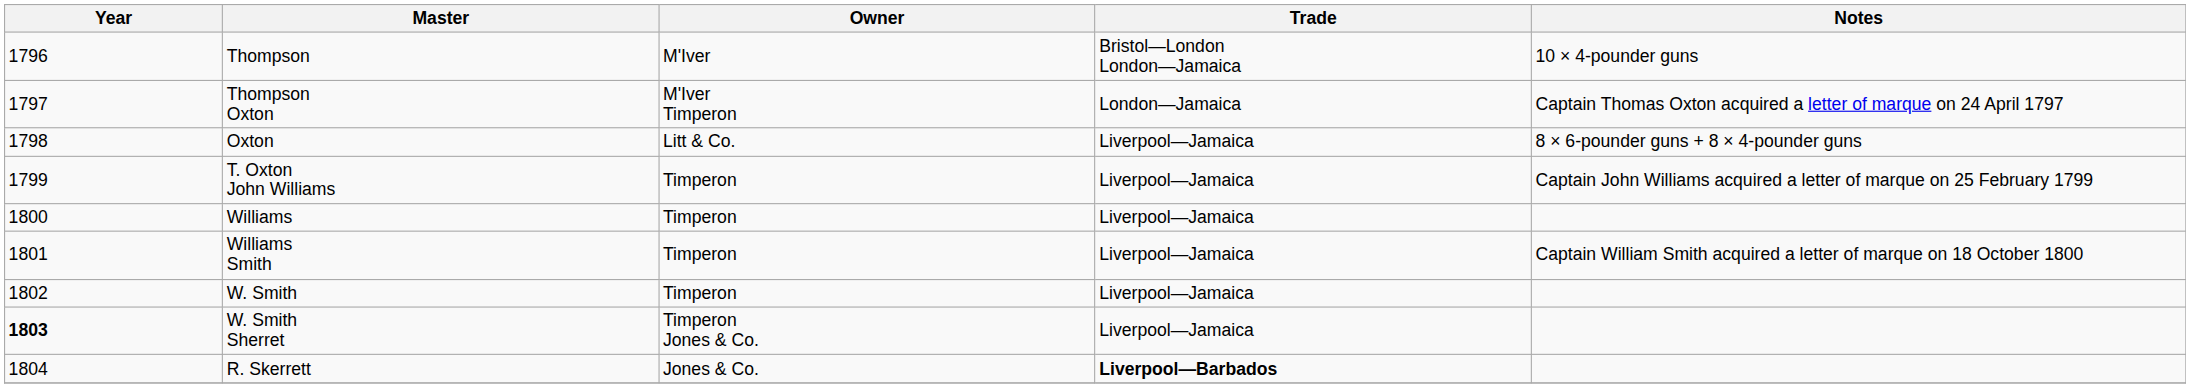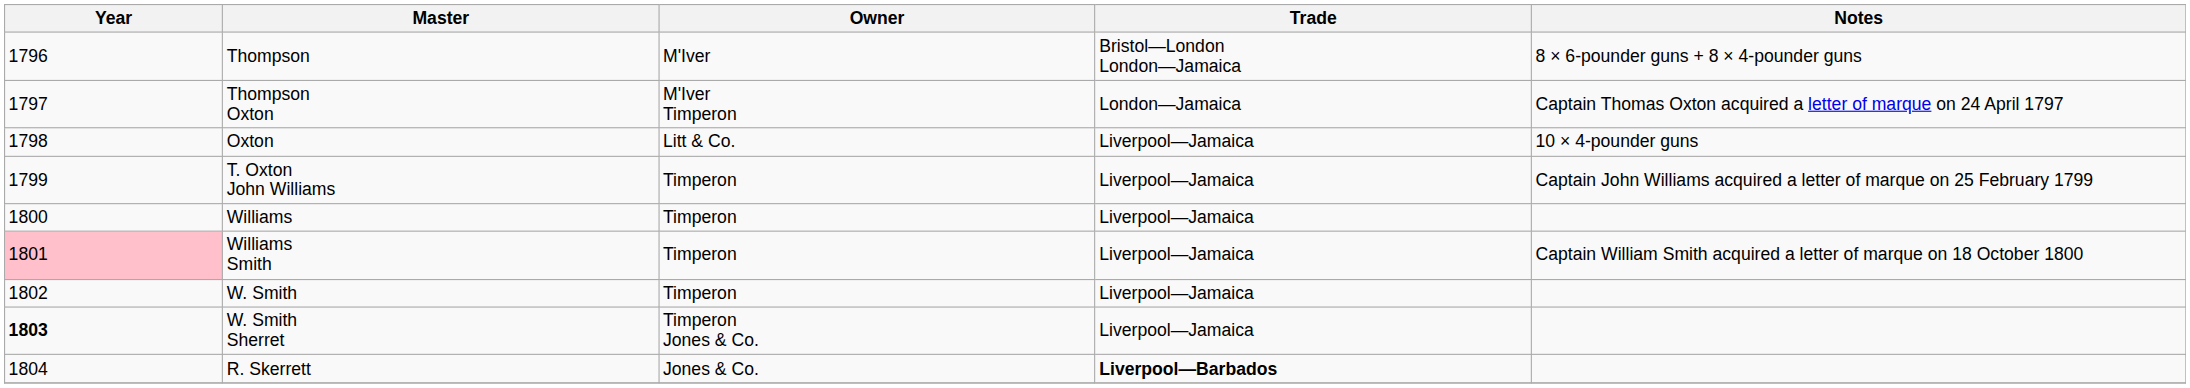 <table class="wikitable" style="width:100%">
 <tr style="vertical-align:top">
 <th style="width:10%">Year</th>
 <th style="width:20%">Master</th>
 <th style="width:20%">Owner</th>
 <th style="width:20%">Trade</th>
 <th style="width:30%">Notes</th>
 </tr>
 <tr>
 <td>1796</td>
 <td>Thompson</td>
 <td>M'Iver</td>
 <td>Bristol—London<br>London—Jamaica</td>
-<td>10 × 4-pounder guns</td>
+<td>8 × 6-pounder guns + 8 × 4-pounder guns</td>
 </tr>
 <tr>
 <td>1797</td>
 <td>Thompson<br>Oxton</td>
 <td>M'Iver<br>Timperon</td>
 <td>London—Jamaica</td>
 <td>Captain Thomas Oxton acquired a <a href='#'>letter of marque</a> on 24 April 1797</td>
 </tr>
 <tr>
 <td>1798</td>
 <td>Oxton</td>
 <td>Litt & Co.</td>
 <td>Liverpool—Jamaica</td>
-<td>8 × 6-pounder guns + 8 × 4-pounder guns</td>
+<td>10 × 4-pounder guns</td>
 </tr>
 <tr>
 <td>1799</td>
 <td>T. Oxton<br>John Williams</td>
 <td>Timperon</td>
 <td>Liverpool—Jamaica</td>
 <td>Captain John Williams acquired a letter of marque on 25 February 1799</td>
 </tr>
 <tr>
 <td>1800</td>
 <td>Williams</td>
 <td>Timperon</td>
 <td>Liverpool—Jamaica</td>
 <td></td>
 </tr>
 <tr>
-<td>1801</td>
+<td style="background: pink;">1801</td>
 <td>Williams<br>Smith</td>
 <td>Timperon</td>
 <td>Liverpool—Jamaica</td>
 <td>Captain William Smith acquired a letter of marque on 18 October 1800</td>
 </tr>
 <tr>
 <td>1802</td>
 <td>W. Smith</td>
 <td>Timperon</td>
 <td>Liverpool—Jamaica</td>
 <td></td>
 </tr>
 <tr>
 <td><strong>1803</strong></td>
 <td>W. Smith<br>Sherret</td>
 <td>Timperon<br>Jones & Co.</td>
 <td>Liverpool—Jamaica</td>
 <td></td>
 </tr>
 <tr>
 <td>1804</td>
 <td>R. Skerrett</td>
 <td>Jones & Co.</td>
 <td><strong>Liverpool—Barbados</strong></td>
 <td></td>
 </tr>
 <tr>
 </tr>
 </table>
